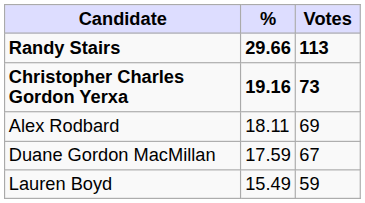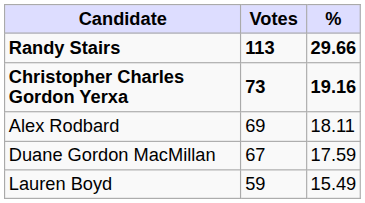 <table class="wikitable">
 <tr>
 <th style="background:#ddf; width:200px;">Candidate</th>
+<th style="background:#ddf; width:50px;">Votes</th>
 <th style="background:#ddf; width:30px;">%</th>
-<th style="background:#ddf; width:50px;">Votes</th>
 </tr>
 <tr>
 <td><strong>Randy Stairs</strong></td>
+<td><strong>113</strong></td>
 <td><strong>29.66</strong></td>
-<td><strong>113</strong></td>
 </tr>
 <tr>
 <td><strong>Christopher Charles Gordon Yerxa</strong></td>
+<td><strong>73</strong></td>
 <td><strong>19.16</strong></td>
-<td><strong>73</strong></td>
 </tr>
 <tr>
 <td>Alex Rodbard</td>
+<td>69</td>
 <td>18.11</td>
-<td>69</td>
 </tr>
 <tr>
 <td>Duane Gordon MacMillan</td>
+<td>67</td>
 <td>17.59</td>
-<td>67</td>
 </tr>
 <tr>
 <td>Lauren Boyd</td>
+<td>59</td>
 <td>15.49</td>
-<td>59</td>
 </tr>
 </table>
